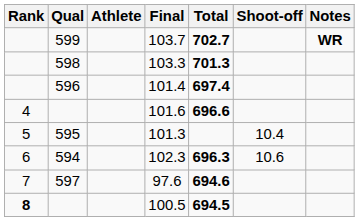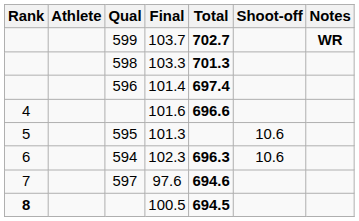 <table class="wikitable sortable" style="text-align:center">
 <tr>
 <th>Rank</th>
+<th>Athlete</th>
 <th>Qual</th>
-<th>Athlete</th>
 <th>Final</th>
 <th>Total</th>
 <th class="unsortable">Shoot-off</th>
 <th class="unsortable">Notes</th>
 </tr>
 <tr>
 <td></td>
+<td align=left></td>
 <td>599</td>
-<td align=left></td>
 <td>103.7</td>
 <td><strong>702.7</strong></td>
 <td></td>
 <td><strong>WR</strong></td>
 </tr>
 <tr>
 <td></td>
+<td align=left></td>
 <td>598</td>
-<td align=left></td>
 <td>103.3</td>
 <td><strong>701.3</strong></td>
 <td></td>
 <td></td>
 </tr>
 <tr>
 <td></td>
+<td align=left></td>
 <td>596</td>
-<td align=left></td>
 <td>101.4</td>
 <td><strong>697.4</strong></td>
 <td></td>
 <td></td>
 </tr>
 <tr>
 <td>4</td>
+<td align=left></td>
 <td></td>
-<td align=left></td>
 <td>101.6</td>
 <td><strong>696.6</strong></td>
 <td></td>
 <td></td>
 </tr>
 <tr>
 <td>5</td>
+<td align=left></td>
 <td>595</td>
-<td align=left></td>
 <td>101.3</td>
 <td></td>
-<td>10.4</td>
+<td>10.6</td>
 <td></td>
 </tr>
 <tr>
 <td>6</td>
+<td align=left></td>
 <td>594</td>
-<td align=left></td>
 <td>102.3</td>
 <td><strong>696.3</strong></td>
 <td>10.6</td>
 <td></td>
 </tr>
 <tr>
 <td>7</td>
+<td align=left></td>
 <td>597</td>
-<td align=left></td>
 <td>97.6</td>
 <td><strong>694.6</strong></td>
 <td></td>
 <td></td>
 </tr>
 <tr>
 <td><strong>8</strong></td>
+<td align=left></td>
 <td></td>
-<td align=left></td>
 <td>100.5</td>
 <td><strong>694.5</strong></td>
 <td></td>
 <td></td>
 </tr>
 </table>
